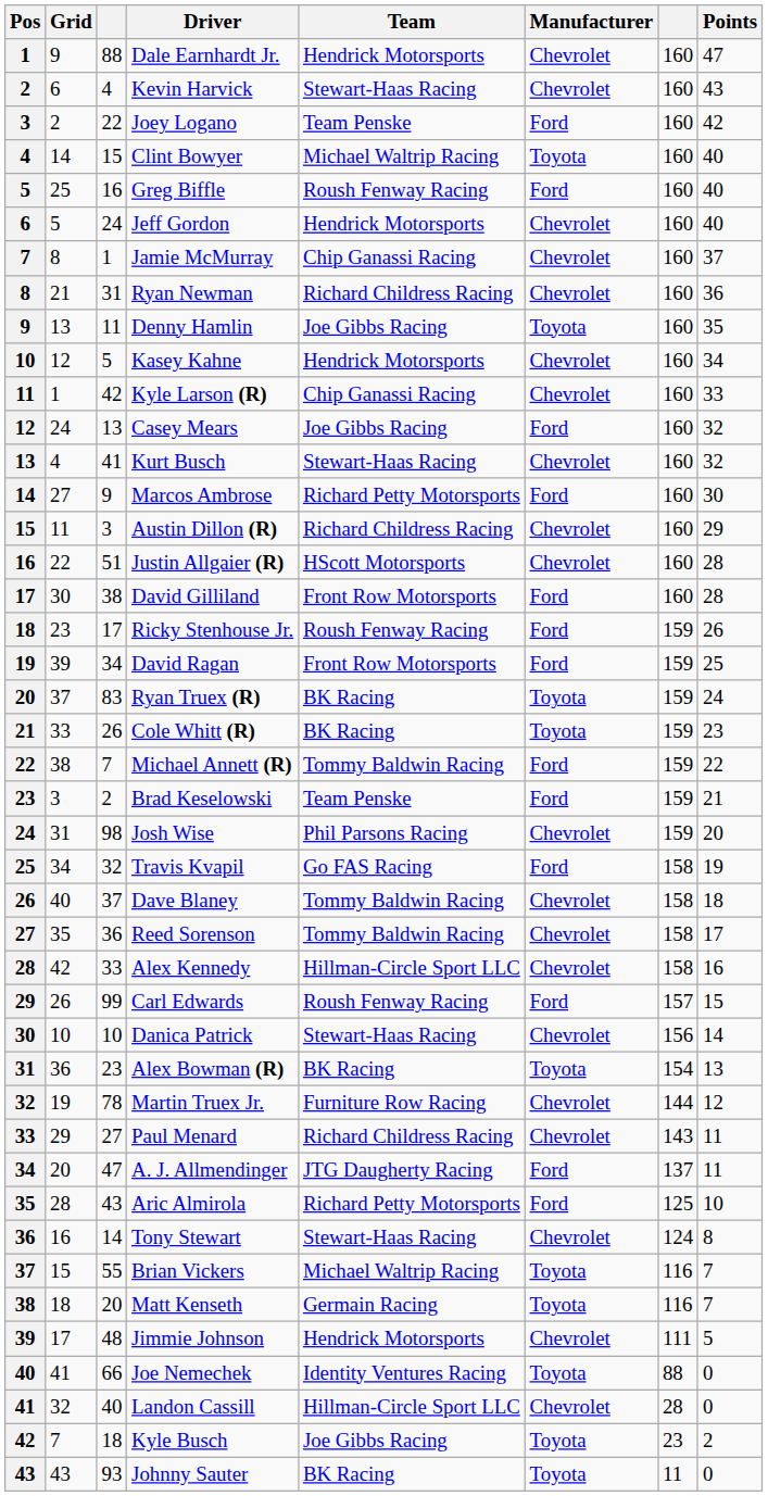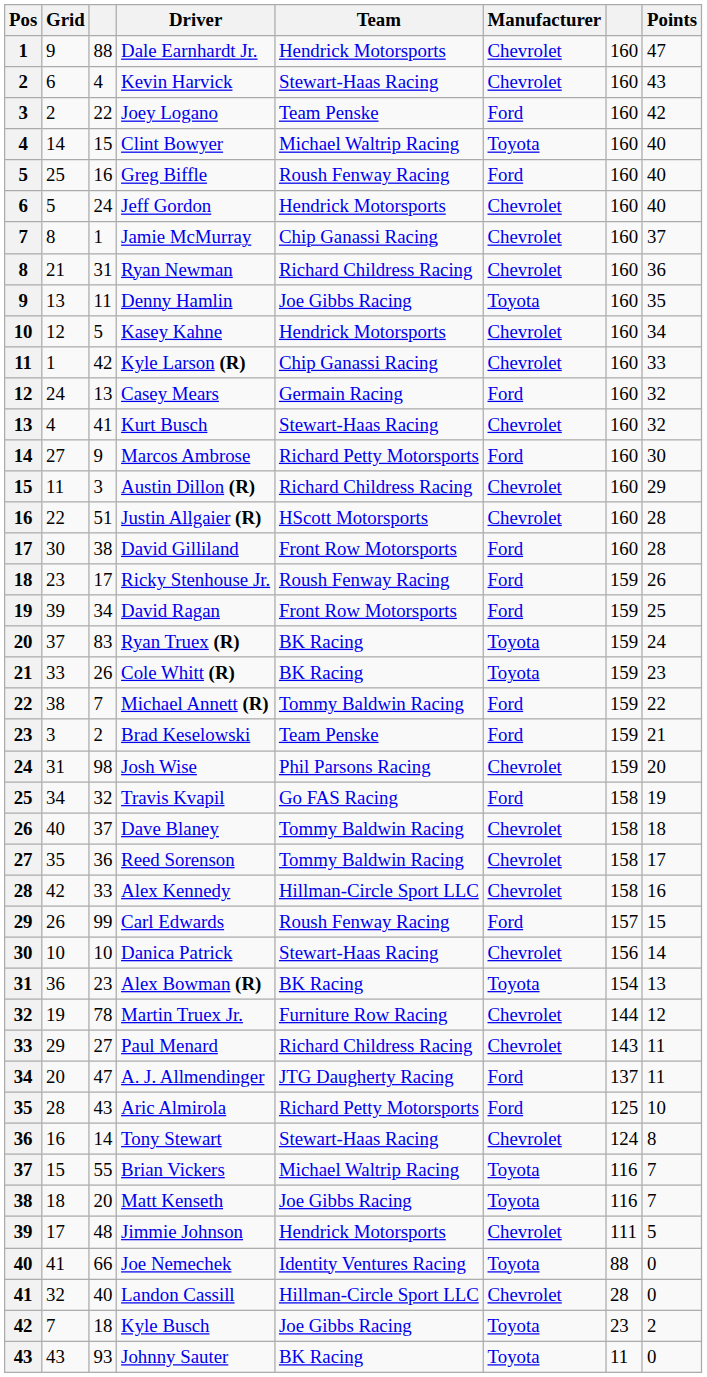 <table class="wikitable" style="font-size:95%">
 <tr>
 <th>Pos</th>
 <th>Grid</th>
 <th></th>
 <th>Driver</th>
 <th>Team</th>
 <th>Manufacturer</th>
 <th></th>
 <th>Points</th>
 </tr>
 <tr>
 <th>1</th>
 <td>9</td>
 <td>88</td>
 <td><a href='#'>Dale Earnhardt Jr.</a></td>
 <td><a href='#'>Hendrick Motorsports</a></td>
 <td><a href='#'>Chevrolet</a></td>
 <td>160</td>
 <td>47</td>
 </tr>
 <tr>
 <th>2</th>
 <td>6</td>
 <td>4</td>
 <td><a href='#'>Kevin Harvick</a></td>
 <td><a href='#'>Stewart-Haas Racing</a></td>
 <td><a href='#'>Chevrolet</a></td>
 <td>160</td>
 <td>43</td>
 </tr>
 <tr>
 <th>3</th>
 <td>2</td>
 <td>22</td>
 <td><a href='#'>Joey Logano</a></td>
 <td><a href='#'>Team Penske</a></td>
 <td><a href='#'>Ford</a></td>
 <td>160</td>
 <td>42</td>
 </tr>
 <tr>
 <th>4</th>
 <td>14</td>
 <td>15</td>
 <td><a href='#'>Clint Bowyer</a></td>
 <td><a href='#'>Michael Waltrip Racing</a></td>
 <td><a href='#'>Toyota</a></td>
 <td>160</td>
 <td>40</td>
 </tr>
 <tr>
 <th>5</th>
 <td>25</td>
 <td>16</td>
 <td><a href='#'>Greg Biffle</a></td>
 <td><a href='#'>Roush Fenway Racing</a></td>
 <td><a href='#'>Ford</a></td>
 <td>160</td>
 <td>40</td>
 </tr>
 <tr>
 <th>6</th>
 <td>5</td>
 <td>24</td>
 <td><a href='#'>Jeff Gordon</a></td>
 <td><a href='#'>Hendrick Motorsports</a></td>
 <td><a href='#'>Chevrolet</a></td>
 <td>160</td>
 <td>40</td>
 </tr>
 <tr>
 <th>7</th>
 <td>8</td>
 <td>1</td>
 <td><a href='#'>Jamie McMurray</a></td>
 <td><a href='#'>Chip Ganassi Racing</a></td>
 <td><a href='#'>Chevrolet</a></td>
 <td>160</td>
 <td>37</td>
 </tr>
 <tr>
 <th>8</th>
 <td>21</td>
 <td>31</td>
 <td><a href='#'>Ryan Newman</a></td>
 <td><a href='#'>Richard Childress Racing</a></td>
 <td><a href='#'>Chevrolet</a></td>
 <td>160</td>
 <td>36</td>
 </tr>
 <tr>
 <th>9</th>
 <td>13</td>
 <td>11</td>
 <td><a href='#'>Denny Hamlin</a></td>
 <td><a href='#'>Joe Gibbs Racing</a></td>
 <td><a href='#'>Toyota</a></td>
 <td>160</td>
 <td>35</td>
 </tr>
 <tr>
 <th>10</th>
 <td>12</td>
 <td>5</td>
 <td><a href='#'>Kasey Kahne</a></td>
 <td><a href='#'>Hendrick Motorsports</a></td>
 <td><a href='#'>Chevrolet</a></td>
 <td>160</td>
 <td>34</td>
 </tr>
 <tr>
 <th>11</th>
 <td>1</td>
 <td>42</td>
 <td><a href='#'>Kyle Larson</a> <strong>(R)</strong></td>
 <td><a href='#'>Chip Ganassi Racing</a></td>
 <td><a href='#'>Chevrolet</a></td>
 <td>160</td>
 <td>33</td>
 </tr>
 <tr>
 <th>12</th>
 <td>24</td>
 <td>13</td>
 <td><a href='#'>Casey Mears</a></td>
-<td><a href='#'>Joe Gibbs Racing</a></td>
+<td><a href='#'>Germain Racing</a></td>
 <td><a href='#'>Ford</a></td>
 <td>160</td>
 <td>32</td>
 </tr>
 <tr>
 <th>13</th>
 <td>4</td>
 <td>41</td>
 <td><a href='#'>Kurt Busch</a></td>
 <td><a href='#'>Stewart-Haas Racing</a></td>
 <td><a href='#'>Chevrolet</a></td>
 <td>160</td>
 <td>32</td>
 </tr>
 <tr>
 <th>14</th>
 <td>27</td>
 <td>9</td>
 <td><a href='#'>Marcos Ambrose</a></td>
 <td><a href='#'>Richard Petty Motorsports</a></td>
 <td><a href='#'>Ford</a></td>
 <td>160</td>
 <td>30</td>
 </tr>
 <tr>
 <th>15</th>
 <td>11</td>
 <td>3</td>
 <td><a href='#'>Austin Dillon</a> <strong>(R)</strong></td>
 <td><a href='#'>Richard Childress Racing</a></td>
 <td><a href='#'>Chevrolet</a></td>
 <td>160</td>
 <td>29</td>
 </tr>
 <tr>
 <th>16</th>
 <td>22</td>
 <td>51</td>
 <td><a href='#'>Justin Allgaier</a> <strong>(R)</strong></td>
 <td><a href='#'>HScott Motorsports</a></td>
 <td><a href='#'>Chevrolet</a></td>
 <td>160</td>
 <td>28</td>
 </tr>
 <tr>
 <th>17</th>
 <td>30</td>
 <td>38</td>
 <td><a href='#'>David Gilliland</a></td>
 <td><a href='#'>Front Row Motorsports</a></td>
 <td><a href='#'>Ford</a></td>
 <td>160</td>
 <td>28</td>
 </tr>
 <tr>
 <th>18</th>
 <td>23</td>
 <td>17</td>
 <td><a href='#'>Ricky Stenhouse Jr.</a></td>
 <td><a href='#'>Roush Fenway Racing</a></td>
 <td><a href='#'>Ford</a></td>
 <td>159</td>
 <td>26</td>
 </tr>
 <tr>
 <th>19</th>
 <td>39</td>
 <td>34</td>
 <td><a href='#'>David Ragan</a></td>
 <td><a href='#'>Front Row Motorsports</a></td>
 <td><a href='#'>Ford</a></td>
 <td>159</td>
 <td>25</td>
 </tr>
 <tr>
 <th>20</th>
 <td>37</td>
 <td>83</td>
 <td><a href='#'>Ryan Truex</a> <strong>(R)</strong></td>
 <td><a href='#'>BK Racing</a></td>
 <td><a href='#'>Toyota</a></td>
 <td>159</td>
 <td>24</td>
 </tr>
 <tr>
 <th>21</th>
 <td>33</td>
 <td>26</td>
 <td><a href='#'>Cole Whitt</a> <strong>(R)</strong></td>
 <td><a href='#'>BK Racing</a></td>
 <td><a href='#'>Toyota</a></td>
 <td>159</td>
 <td>23</td>
 </tr>
 <tr>
 <th>22</th>
 <td>38</td>
 <td>7</td>
 <td><a href='#'>Michael Annett</a> <strong>(R)</strong></td>
 <td><a href='#'>Tommy Baldwin Racing</a></td>
 <td><a href='#'>Ford</a></td>
 <td>159</td>
 <td>22</td>
 </tr>
 <tr>
 <th>23</th>
 <td>3</td>
 <td>2</td>
 <td><a href='#'>Brad Keselowski</a></td>
 <td><a href='#'>Team Penske</a></td>
 <td><a href='#'>Ford</a></td>
 <td>159</td>
 <td>21</td>
 </tr>
 <tr>
 <th>24</th>
 <td>31</td>
 <td>98</td>
 <td><a href='#'>Josh Wise</a></td>
 <td><a href='#'>Phil Parsons Racing</a></td>
 <td><a href='#'>Chevrolet</a></td>
 <td>159</td>
 <td>20</td>
 </tr>
 <tr>
 <th>25</th>
 <td>34</td>
 <td>32</td>
 <td><a href='#'>Travis Kvapil</a></td>
 <td><a href='#'>Go FAS Racing</a></td>
 <td><a href='#'>Ford</a></td>
 <td>158</td>
 <td>19</td>
 </tr>
 <tr>
 <th>26</th>
 <td>40</td>
 <td>37</td>
 <td><a href='#'>Dave Blaney</a></td>
 <td><a href='#'>Tommy Baldwin Racing</a></td>
 <td><a href='#'>Chevrolet</a></td>
 <td>158</td>
 <td>18</td>
 </tr>
 <tr>
 <th>27</th>
 <td>35</td>
 <td>36</td>
 <td><a href='#'>Reed Sorenson</a></td>
 <td><a href='#'>Tommy Baldwin Racing</a></td>
 <td><a href='#'>Chevrolet</a></td>
 <td>158</td>
 <td>17</td>
 </tr>
 <tr>
 <th>28</th>
 <td>42</td>
 <td>33</td>
 <td><a href='#'>Alex Kennedy</a></td>
 <td><a href='#'>Hillman-Circle Sport LLC</a></td>
 <td><a href='#'>Chevrolet</a></td>
 <td>158</td>
 <td>16</td>
 </tr>
 <tr>
 <th>29</th>
 <td>26</td>
 <td>99</td>
 <td><a href='#'>Carl Edwards</a></td>
 <td><a href='#'>Roush Fenway Racing</a></td>
 <td><a href='#'>Ford</a></td>
 <td>157</td>
 <td>15</td>
 </tr>
 <tr>
 <th>30</th>
 <td>10</td>
 <td>10</td>
 <td><a href='#'>Danica Patrick</a></td>
 <td><a href='#'>Stewart-Haas Racing</a></td>
 <td><a href='#'>Chevrolet</a></td>
 <td>156</td>
 <td>14</td>
 </tr>
 <tr>
 <th>31</th>
 <td>36</td>
 <td>23</td>
 <td><a href='#'>Alex Bowman</a> <strong>(R)</strong></td>
 <td><a href='#'>BK Racing</a></td>
 <td><a href='#'>Toyota</a></td>
 <td>154</td>
 <td>13</td>
 </tr>
 <tr>
 <th>32</th>
 <td>19</td>
 <td>78</td>
 <td><a href='#'>Martin Truex Jr.</a></td>
 <td><a href='#'>Furniture Row Racing</a></td>
 <td><a href='#'>Chevrolet</a></td>
 <td>144</td>
 <td>12</td>
 </tr>
 <tr>
 <th>33</th>
 <td>29</td>
 <td>27</td>
 <td><a href='#'>Paul Menard</a></td>
 <td><a href='#'>Richard Childress Racing</a></td>
 <td><a href='#'>Chevrolet</a></td>
 <td>143</td>
 <td>11</td>
 </tr>
 <tr>
 <th>34</th>
 <td>20</td>
 <td>47</td>
 <td><a href='#'>A. J. Allmendinger</a></td>
 <td><a href='#'>JTG Daugherty Racing</a></td>
 <td><a href='#'>Ford</a></td>
 <td>137</td>
 <td>11</td>
 </tr>
 <tr>
 <th>35</th>
 <td>28</td>
 <td>43</td>
 <td><a href='#'>Aric Almirola</a></td>
 <td><a href='#'>Richard Petty Motorsports</a></td>
 <td><a href='#'>Ford</a></td>
 <td>125</td>
 <td>10</td>
 </tr>
 <tr>
 <th>36</th>
 <td>16</td>
 <td>14</td>
 <td><a href='#'>Tony Stewart</a></td>
 <td><a href='#'>Stewart-Haas Racing</a></td>
 <td><a href='#'>Chevrolet</a></td>
 <td>124</td>
 <td>8</td>
 </tr>
 <tr>
 <th>37</th>
 <td>15</td>
 <td>55</td>
 <td><a href='#'>Brian Vickers</a></td>
 <td><a href='#'>Michael Waltrip Racing</a></td>
 <td><a href='#'>Toyota</a></td>
 <td>116</td>
 <td>7</td>
 </tr>
 <tr>
 <th>38</th>
 <td>18</td>
 <td>20</td>
 <td><a href='#'>Matt Kenseth</a></td>
-<td><a href='#'>Germain Racing</a></td>
+<td><a href='#'>Joe Gibbs Racing</a></td>
 <td><a href='#'>Toyota</a></td>
 <td>116</td>
 <td>7</td>
 </tr>
 <tr>
 <th>39</th>
 <td>17</td>
 <td>48</td>
 <td><a href='#'>Jimmie Johnson</a></td>
 <td><a href='#'>Hendrick Motorsports</a></td>
 <td><a href='#'>Chevrolet</a></td>
 <td>111</td>
 <td>5</td>
 </tr>
 <tr>
 <th>40</th>
 <td>41</td>
 <td>66</td>
 <td><a href='#'>Joe Nemechek</a></td>
 <td><a href='#'>Identity Ventures Racing</a></td>
 <td><a href='#'>Toyota</a></td>
 <td>88</td>
 <td>0</td>
 </tr>
 <tr>
 <th>41</th>
 <td>32</td>
 <td>40</td>
 <td><a href='#'>Landon Cassill</a></td>
 <td><a href='#'>Hillman-Circle Sport LLC</a></td>
 <td><a href='#'>Chevrolet</a></td>
 <td>28</td>
 <td>0</td>
 </tr>
 <tr>
 <th>42</th>
 <td>7</td>
 <td>18</td>
 <td><a href='#'>Kyle Busch</a></td>
 <td><a href='#'>Joe Gibbs Racing</a></td>
 <td><a href='#'>Toyota</a></td>
 <td>23</td>
 <td>2</td>
 </tr>
 <tr>
 <th>43</th>
 <td>43</td>
 <td>93</td>
 <td><a href='#'>Johnny Sauter</a></td>
 <td><a href='#'>BK Racing</a></td>
 <td><a href='#'>Toyota</a></td>
 <td>11</td>
 <td>0</td>
 </tr>
 </table>
